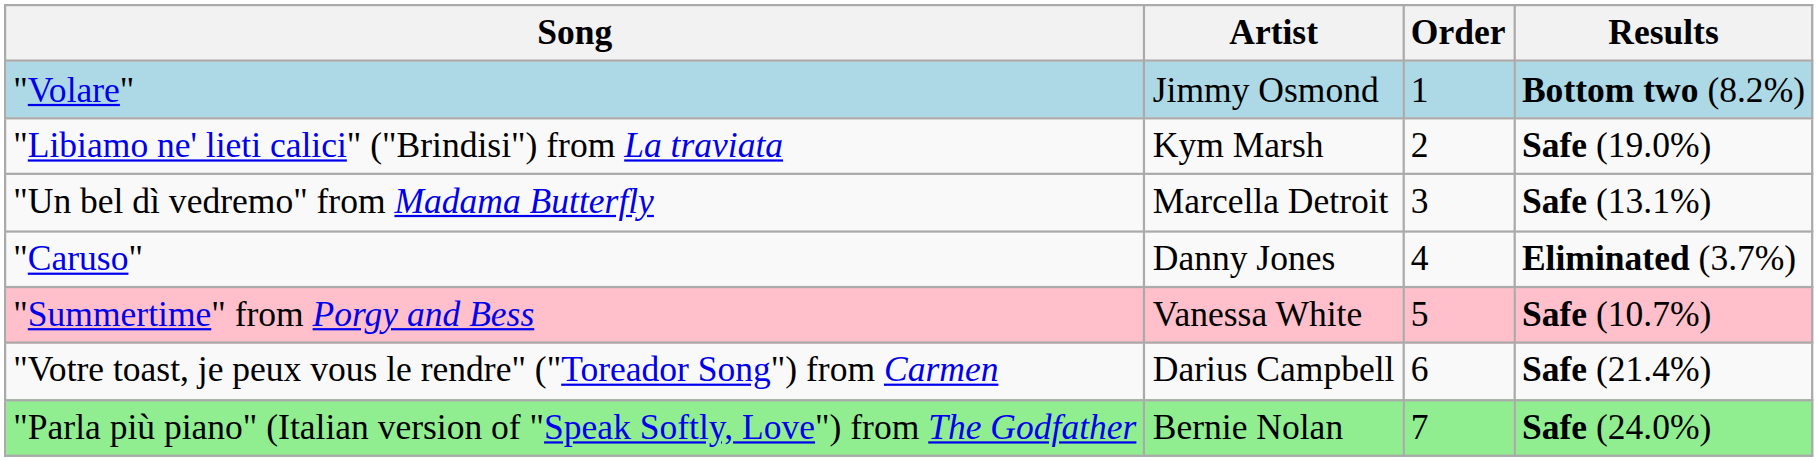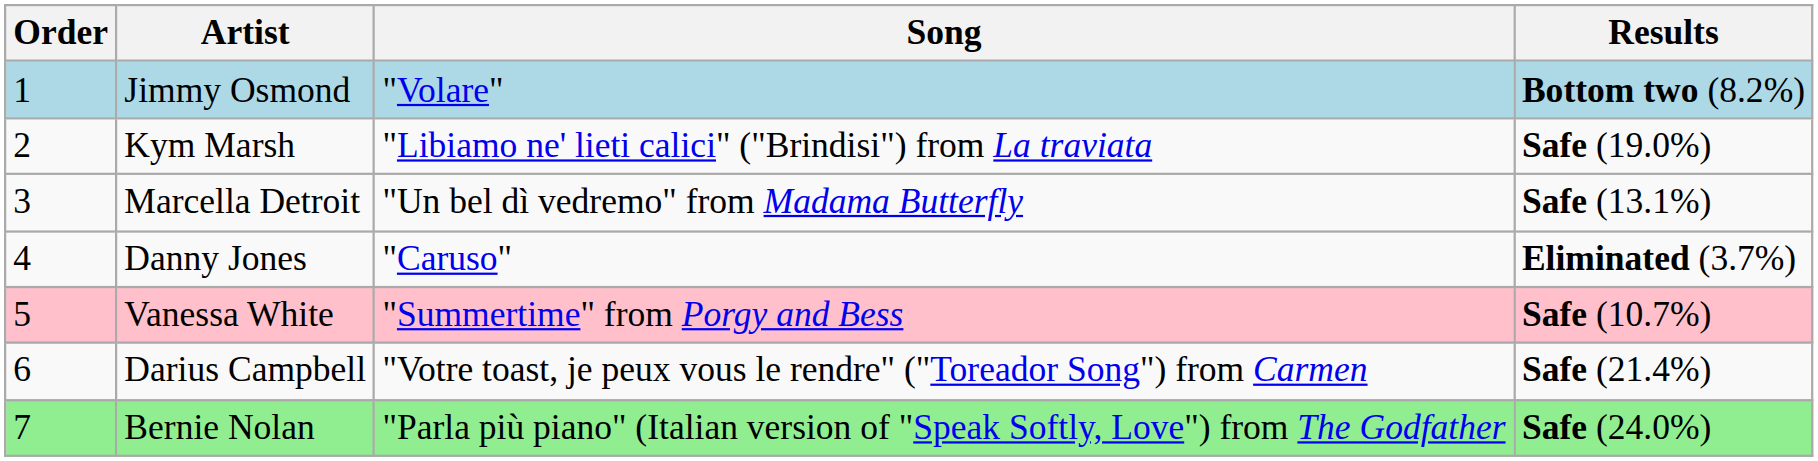 <table class="wikitable">
 <tr>
+<th>Order</th>
+<th>Artist</th>
 <th>Song</th>
-<th>Artist</th>
-<th>Order</th>
 <th>Results</th>
 </tr>
 <tr bgcolor="lightblue">
+<td>1</td>
+<td>Jimmy Osmond</td>
 <td>"<a href='#'>Volare</a>"</td>
-<td>Jimmy Osmond</td>
-<td>1</td>
 <td><strong>Bottom two</strong> (8.2%)</td>
 </tr>
 <tr>
+<td>2</td>
+<td>Kym Marsh</td>
 <td>"<a href='#'>Libiamo ne' lieti calici</a>" ("Brindisi") from <em><a href='#'>La traviata</a></em></td>
-<td>Kym Marsh</td>
-<td>2</td>
 <td><strong>Safe</strong> (19.0%)</td>
 </tr>
 <tr>
+<td>3</td>
+<td>Marcella Detroit</td>
 <td>"Un bel dì vedremo" from <em><a href='#'>Madama Butterfly</a></em></td>
-<td>Marcella Detroit</td>
-<td>3</td>
 <td><strong>Safe</strong> (13.1%)</td>
 </tr>
 <tr>
+<td>4</td>
+<td>Danny Jones</td>
 <td>"<a href='#'>Caruso</a>"</td>
-<td>Danny Jones</td>
-<td>4</td>
 <td><strong>Eliminated</strong> (3.7%)</td>
 </tr>
 <tr bgcolor="#FFC0CB">
+<td>5</td>
+<td>Vanessa White</td>
 <td>"<a href='#'>Summertime</a>" from <em><a href='#'>Porgy and Bess</a></em></td>
-<td>Vanessa White</td>
-<td>5</td>
 <td><strong>Safe</strong> (10.7%)</td>
 </tr>
 <tr>
+<td>6</td>
+<td>Darius Campbell</td>
 <td>"Votre toast, je peux vous le rendre" ("<a href='#'>Toreador Song</a>") from <em><a href='#'>Carmen</a></em></td>
-<td>Darius Campbell</td>
-<td>6</td>
 <td><strong>Safe</strong> (21.4%)</td>
 </tr>
 <tr bgcolor="lightgreen">
+<td>7</td>
+<td>Bernie Nolan</td>
 <td>"Parla più piano" (Italian version of "<a href='#'>Speak Softly, Love</a>") from <em><a href='#'>The Godfather</a></em></td>
-<td>Bernie Nolan</td>
-<td>7</td>
 <td><strong>Safe</strong> (24.0%)</td>
 </tr>
 </table>
